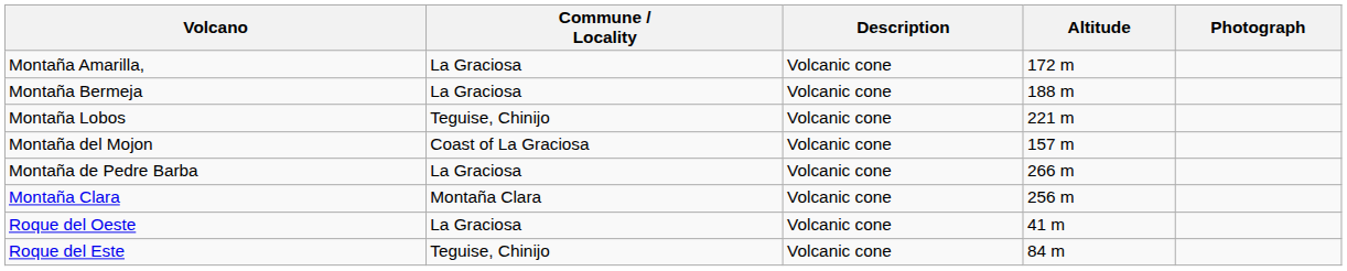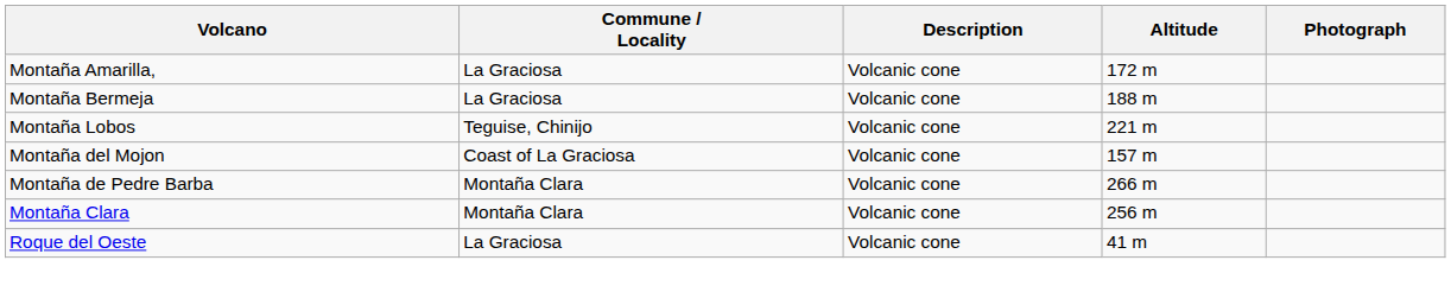 <table class="wikitable sortable" style="width:100%; margin-top:0.5em;">
 <tr>
 <th scope="col">Volcano</th>
 <th scope="col">Commune /<br>Locality</th>
 <th scope="col">Description</th>
 <th scope="col">Altitude</th>
 <th scope="col" class="unsortable" width="150px">Photograph</th>
 </tr>
 <tr>
 <td>Montaña Amarilla,</td>
 <td>La Graciosa<br></td>
 <td>Volcanic cone</td>
 <td>172 m</td>
 <td></td>
 </tr>
 <tr>
 <td>Montaña Bermeja</td>
 <td>La Graciosa</td>
 <td>Volcanic cone</td>
 <td>188 m</td>
 <td></td>
 </tr>
 <tr>
 <td>Montaña Lobos</td>
 <td>Teguise, Chinijo<br></td>
 <td>Volcanic cone</td>
 <td>221 m</td>
 <td></td>
 </tr>
 <tr>
 <td>Montaña del Mojon</td>
 <td>Coast of La Graciosa </td>
 <td>Volcanic cone</td>
 <td>157 m</td>
 </tr>
 <tr>
 <td>Montaña de Pedre Barba</td>
-<td>La Graciosa<br></td>
+<td>Montaña Clara </td>
 <td>Volcanic cone</td>
 <td>266 m</td>
 <td></td>
 </tr>
 <tr>
 <td><a href='#'>Montaña Clara</a></td>
 <td>Montaña Clara </td>
 <td>Volcanic cone</td>
 <td>256 m</td>
 <td></td>
 </tr>
 <tr>
 <td><a href='#'>Roque del Oeste</a></td>
 <td>La Graciosa<br></td>
 <td>Volcanic cone</td>
 <td>41 m</td>
 <td></td>
 </tr>
-<tr>
-<td><a href='#'>Roque del Este</a></td>
-<td>Teguise, Chinijo<br></td>
-<td>Volcanic cone</td>
-<td>84 m</td>
-<td></td>
-</tr>
 </table>
